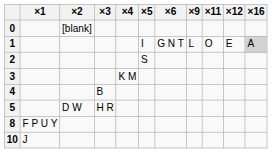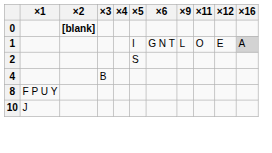 <table class="wikitable floatright">
 <tr>
 <th></th>
 <th>×1</th>
 <th>×2</th>
 <th>×3</th>
 <th>×4</th>
 <th>×5</th>
 <th>×6</th>
 <th>×9</th>
 <th>×11</th>
 <th>×12</th>
 <th>×16</th>
 </tr>
 <tr>
 <th>0</th>
 <td></td>
-<td>[blank]</td>
+<td><strong>[blank]</strong></td>
 <td></td>
 <td></td>
 <td></td>
 <td></td>
 <td></td>
 <td></td>
 <td></td>
 <td></td>
 </tr>
 <tr>
 <th>1</th>
 <td></td>
 <td></td>
 <td></td>
 <td></td>
 <td>I</td>
 <td>G N T</td>
 <td>L</td>
 <td>O</td>
 <td>E</td>
 <td style="background: lightgrey;">A</td>
 </tr>
 <tr>
 <th>2</th>
 <td></td>
 <td></td>
 <td></td>
 <td></td>
 <td>S</td>
 <td></td>
 <td></td>
 <td></td>
 <td></td>
 <td></td>
 </tr>
 <tr>
-<th>3</th>
-<td></td>
-<td></td>
-<td></td>
-<td>K M</td>
-<td></td>
-<td></td>
-<td></td>
-<td></td>
-<td></td>
-<td></td>
-</tr>
-<tr>
 <th>4</th>
 <td></td>
 <td></td>
 <td>B</td>
-<td></td>
-<td></td>
-<td></td>
-<td></td>
-<td></td>
-<td></td>
-<td></td>
-</tr>
-<tr>
-<th>5</th>
-<td></td>
-<td>D W</td>
-<td>H R</td>
 <td></td>
 <td></td>
 <td></td>
 <td></td>
 <td></td>
 <td></td>
 <td></td>
 </tr>
 <tr>
 <th>8</th>
 <td>F P U Y</td>
 <td></td>
 <td></td>
 <td></td>
 <td></td>
 <td></td>
 <td></td>
 <td></td>
 <td></td>
 <td></td>
 </tr>
 <tr>
 <th>10</th>
 <td>J</td>
 <td></td>
 <td></td>
 <td></td>
 <td></td>
 <td></td>
 <td></td>
 <td></td>
 <td></td>
 <td></td>
 </tr>
 </table>
